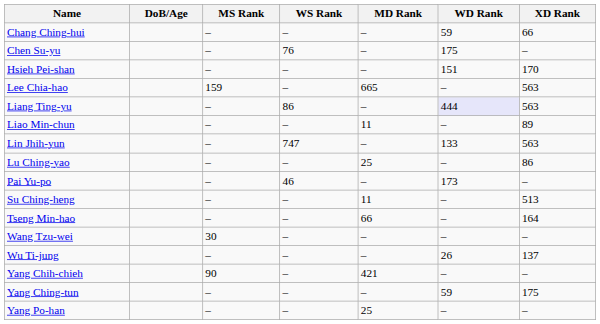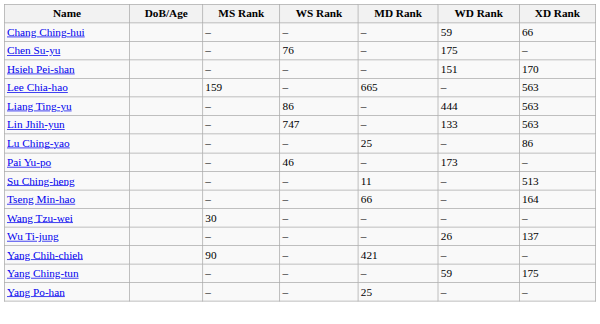 <table class="wikitable"  style="width:800px; font-size:95%;">
 <tr>
 <th align="left">Name</th>
 <th align="left">DoB/Age</th>
 <th align="left">MS Rank</th>
 <th align="left">WS Rank</th>
 <th align="left">MD Rank</th>
 <th align="left">WD Rank</th>
 <th align="left">XD Rank</th>
 </tr>
 <tr>
 <td><a href='#'>Chang Ching-hui</a></td>
 <td></td>
 <td>–</td>
 <td>–</td>
 <td>–</td>
 <td>59</td>
 <td>66</td>
 </tr>
 <tr>
 <td><a href='#'>Chen Su-yu</a></td>
 <td></td>
 <td>–</td>
 <td>76</td>
 <td>–</td>
 <td>175</td>
 <td>–</td>
 </tr>
 <tr>
 <td><a href='#'>Hsieh Pei-shan</a></td>
 <td></td>
 <td>–</td>
 <td>–</td>
 <td>–</td>
 <td>151</td>
 <td>170</td>
 </tr>
 <tr>
 <td><a href='#'>Lee Chia-hao</a></td>
 <td></td>
 <td>159</td>
 <td>–</td>
 <td>665</td>
 <td>–</td>
 <td>563</td>
 </tr>
 <tr>
 <td><a href='#'>Liang Ting-yu</a></td>
 <td></td>
 <td>–</td>
 <td>86</td>
 <td>–</td>
-<td style="background: lavender;">444</td>
+<td>444</td>
 <td>563</td>
-</tr>
-<tr>
-<td><a href='#'>Liao Min-chun</a></td>
-<td></td>
-<td>–</td>
-<td>–</td>
-<td>11</td>
-<td>–</td>
-<td>89</td>
 </tr>
 <tr>
 <td><a href='#'>Lin Jhih-yun</a></td>
 <td></td>
 <td>–</td>
 <td>747</td>
 <td>–</td>
 <td>133</td>
 <td>563</td>
 </tr>
 <tr>
 <td><a href='#'>Lu Ching-yao</a></td>
 <td></td>
 <td>–</td>
 <td>–</td>
 <td>25</td>
 <td>–</td>
 <td>86</td>
 </tr>
 <tr>
 <td><a href='#'>Pai Yu-po</a></td>
 <td></td>
 <td>–</td>
 <td>46</td>
 <td>–</td>
 <td>173</td>
 <td>–</td>
 </tr>
 <tr>
 <td><a href='#'>Su Ching-heng</a></td>
 <td></td>
 <td>–</td>
 <td>–</td>
 <td>11</td>
 <td>–</td>
 <td>513</td>
 </tr>
 <tr>
 <td><a href='#'>Tseng Min-hao</a></td>
 <td></td>
 <td>–</td>
 <td>–</td>
 <td>66</td>
 <td>–</td>
 <td>164</td>
 </tr>
 <tr>
 <td><a href='#'>Wang Tzu-wei</a></td>
 <td></td>
 <td>30</td>
 <td>–</td>
 <td>–</td>
 <td>–</td>
 <td>–</td>
 </tr>
 <tr>
 <td><a href='#'>Wu Ti-jung</a></td>
 <td></td>
 <td>–</td>
 <td>–</td>
 <td>–</td>
 <td>26</td>
 <td>137</td>
 </tr>
 <tr>
 <td><a href='#'>Yang Chih-chieh</a></td>
 <td></td>
 <td>90</td>
 <td>–</td>
 <td>421</td>
 <td>–</td>
 <td>–</td>
 </tr>
 <tr>
 <td><a href='#'>Yang Ching-tun</a></td>
 <td></td>
 <td>–</td>
 <td>–</td>
 <td>–</td>
 <td>59</td>
 <td>175</td>
 </tr>
 <tr>
 <td><a href='#'>Yang Po-han</a></td>
 <td></td>
 <td>–</td>
 <td>–</td>
 <td>25</td>
 <td>–</td>
 <td>–</td>
 </tr>
 </table>
